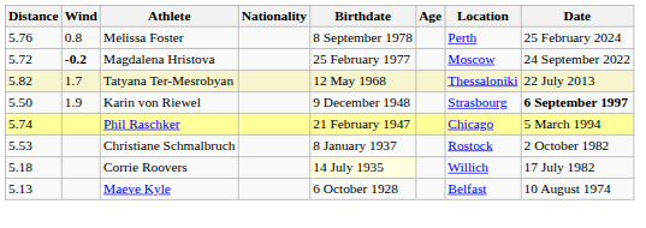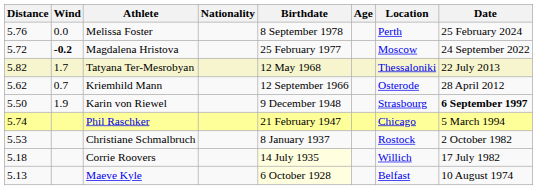 <table class="wikitable">
 <tr>
 <th>Distance</th>
 <th>Wind</th>
 <th>Athlete</th>
 <th>Nationality</th>
 <th>Birthdate</th>
 <th>Age</th>
 <th>Location</th>
 <th>Date</th>
 </tr>
 <tr>
 <td>5.76</td>
-<td>0.8</td>
+<td>0.0</td>
 <td>Melissa Foster</td>
 <td></td>
 <td>8 September 1978</td>
 <td></td>
 <td><a href='#'>Perth</a></td>
 <td>25 February 2024</td>
 </tr>
 <tr>
 <td>5.72</td>
 <td><strong>-0.2</strong></td>
 <td>Magdalena Hristova</td>
 <td></td>
 <td>25 February 1977</td>
 <td></td>
 <td><a href='#'>Moscow</a></td>
 <td>24 September 2022</td>
 </tr>
 <tr style="background:#f6f5ce;">
 <td>5.82</td>
 <td>1.7</td>
 <td>Tatyana Ter-Mesrobyan</td>
 <td></td>
 <td>12 May 1968</td>
 <td></td>
 <td><a href='#'>Thessaloniki</a></td>
 <td>22 July 2013</td>
+</tr>
+<tr>
+<td>5.62</td>
+<td>0.7</td>
+<td>Kriemhild Mann</td>
+<td></td>
+<td>12 September 1966</td>
+<td></td>
+<td><a href='#'>Osterode</a></td>
+<td>28 April 2012</td>
 </tr>
 <tr>
 <td>5.50</td>
 <td>1.9</td>
 <td>Karin von Riewel</td>
 <td></td>
 <td>9 December 1948</td>
 <td></td>
 <td><a href='#'>Strasbourg</a></td>
 <td><strong>6 September 1997</strong></td>
 </tr>
 <tr style="background:#ff9;">
 <td>5.74 </td>
 <td></td>
 <td><a href='#'>Phil Raschker</a></td>
 <td></td>
 <td>21 February 1947</td>
 <td></td>
 <td><a href='#'>Chicago</a></td>
 <td>5 March 1994</td>
 </tr>
 <tr>
 <td>5.53</td>
 <td></td>
 <td>Christiane Schmalbruch</td>
 <td></td>
 <td>8 January 1937</td>
 <td></td>
 <td><a href='#'>Rostock</a></td>
 <td>2 October 1982</td>
 </tr>
 <tr>
 <td>5.18</td>
 <td></td>
 <td>Corrie Roovers</td>
 <td></td>
 <td style="background: lightyellow;">14 July 1935</td>
 <td></td>
 <td><a href='#'>Willich</a></td>
 <td>17 July 1982</td>
 </tr>
 <tr>
 <td>5.13</td>
 <td></td>
 <td><a href='#'>Maeve Kyle</a></td>
 <td></td>
-<td>6 October 1928</td>
+<td style="background: lightyellow;">6 October 1928</td>
 <td></td>
 <td><a href='#'>Belfast</a></td>
 <td>10 August 1974</td>
 </tr>
 </table>
